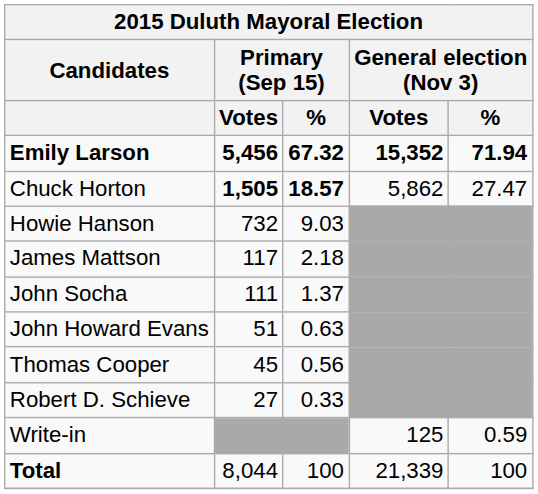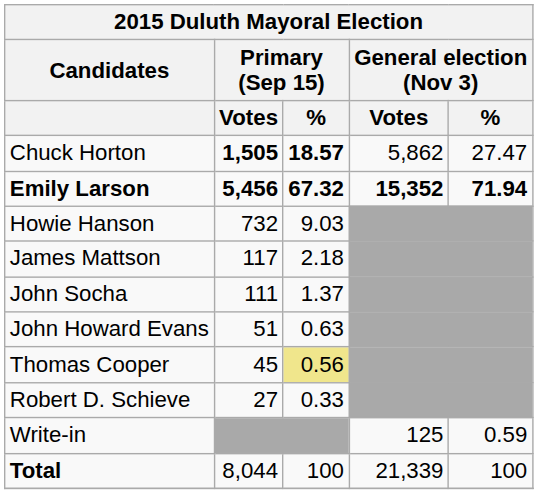 <table class=wikitable>
 <tr>
 <th colspan=5>2015 Duluth Mayoral Election</th>
 </tr>
 <tr>
 <th colspan=1><strong>Candidates</strong></th>
 <th colspan=2><strong>Primary<br>(Sep 15)</strong></th>
 <th colspan=2><strong>General election<br>(Nov 3)</strong></th>
 </tr>
 <tr>
 <th></th>
 <th>Votes</th>
 <th>%</th>
 <th>Votes</th>
 <th>%</th>
 </tr>
 <tr>
+<td>Chuck Horton</td>
+<td align="right"><strong>1,505</strong></td>
+<td align="right"><strong>18.57</strong></td>
+<td align="right">5,862</td>
+<td align="right">27.47</td>
+</tr>
+<tr>
 <td><strong>Emily Larson</strong></td>
 <td align="right"><strong>5,456</strong></td>
 <td align="right"><strong>67.32</strong></td>
 <td align="right"><strong>15,352</strong></td>
 <td align="right"><strong>71.94</strong></td>
-</tr>
-<tr>
-<td>Chuck Horton</td>
-<td align="right"><strong>1,505</strong></td>
-<td align="right"><strong>18.57</strong></td>
-<td align="right">5,862</td>
-<td align="right">27.47</td>
 </tr>
 <tr>
 <td>Howie Hanson</td>
 <td align="right">732</td>
 <td align="right">9.03</td>
 <td colspan=2 bgcolor=darkgray></td>
 </tr>
 <tr>
 <td>James Mattson</td>
 <td align="right">117</td>
 <td align="right">2.18</td>
 <td colspan=2 bgcolor=darkgray></td>
 </tr>
 <tr>
 <td>John Socha</td>
 <td align="right">111</td>
 <td align="right">1.37</td>
 <td colspan=2 bgcolor=darkgray></td>
 </tr>
 <tr>
 <td>John Howard Evans</td>
 <td align="right">51</td>
 <td align="right">0.63</td>
 <td colspan=2 bgcolor=darkgray></td>
 </tr>
 <tr>
 <td>Thomas Cooper</td>
 <td align="right">45</td>
-<td align="right">0.56</td>
+<td align="right" style="background: khaki;">0.56</td>
 <td colspan=2 bgcolor=darkgray></td>
 </tr>
 <tr>
 <td>Robert D. Schieve</td>
 <td align="right">27</td>
 <td align="right">0.33</td>
 <td colspan=2 bgcolor=darkgray></td>
 </tr>
 <tr>
 <td>Write-in</td>
 <td colspan=2 bgcolor=darkgray></td>
 <td align="right">125</td>
 <td align="right">0.59</td>
 </tr>
 <tr>
 <td><strong>Total</strong></td>
 <td align="right">8,044</td>
 <td align="right">100</td>
 <td align="right">21,339</td>
 <td align="right">100</td>
 </tr>
 <tr>
 </tr>
 </table>
